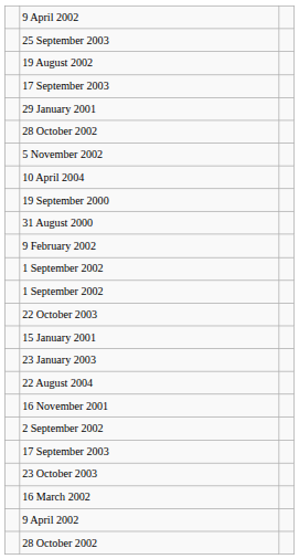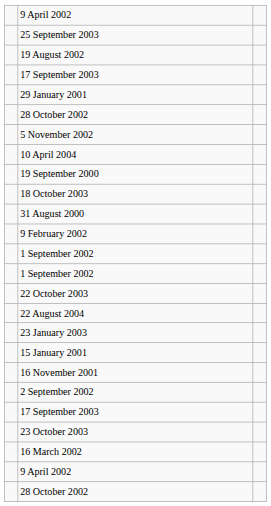 <table class="wikitable" style="font-size: 89%; float: left; width: 26em; margin-right: 1em; height: 700px">
 <tr>
 <td></td>
 <td>9 April 2002</td>
 <td></td>
 </tr>
 <tr>
 <td></td>
 <td>25 September 2003</td>
 <td></td>
 </tr>
 <tr>
 <td></td>
 <td>19 August 2002</td>
 <td></td>
 </tr>
 <tr>
 <td></td>
 <td>17 September 2003</td>
 <td></td>
 </tr>
 <tr>
 <td></td>
 <td>29 January 2001</td>
 <td></td>
 </tr>
 <tr>
 <td></td>
 <td>28 October 2002</td>
 <td></td>
 </tr>
 <tr>
 <td></td>
 <td>5 November 2002</td>
 <td></td>
 </tr>
 <tr>
 <td></td>
 <td>10 April 2004</td>
 <td></td>
 </tr>
 <tr>
 <td></td>
 <td>19 September 2000</td>
 <td></td>
 </tr>
 <tr>
 <td></td>
+<td>18 October 2003</td>
+<td></td>
+</tr>
+<tr>
+<td></td>
 <td>31 August 2000</td>
 <td></td>
 </tr>
 <tr>
 <td></td>
 <td>9 February 2002</td>
 <td></td>
 </tr>
 <tr>
 <td></td>
 <td>1 September 2002</td>
 <td></td>
 </tr>
 <tr>
 <td></td>
 <td>1 September 2002</td>
 <td></td>
 </tr>
 <tr>
 <td></td>
 <td>22 October 2003</td>
 <td></td>
 </tr>
 <tr>
 <td></td>
-<td>15 January 2001</td>
+<td>22 August 2004</td>
 <td></td>
 </tr>
 <tr>
 <td></td>
 <td>23 January 2003</td>
 <td></td>
 </tr>
 <tr>
 <td></td>
-<td>22 August 2004</td>
+<td>15 January 2001</td>
 <td></td>
 </tr>
 <tr>
 <td></td>
 <td>16 November 2001</td>
 <td></td>
 </tr>
 <tr>
 <td></td>
 <td>2 September 2002</td>
 <td></td>
 </tr>
 <tr>
 <td></td>
 <td>17 September 2003</td>
 <td></td>
 </tr>
 <tr>
 <td></td>
 <td>23 October 2003</td>
 <td></td>
 </tr>
 <tr>
 <td></td>
 <td>16 March 2002</td>
 <td></td>
 </tr>
 <tr>
 <td></td>
 <td>9 April 2002</td>
 <td></td>
 </tr>
 <tr>
 <td></td>
 <td>28 October 2002</td>
 <td></td>
 </tr>
 </table>
